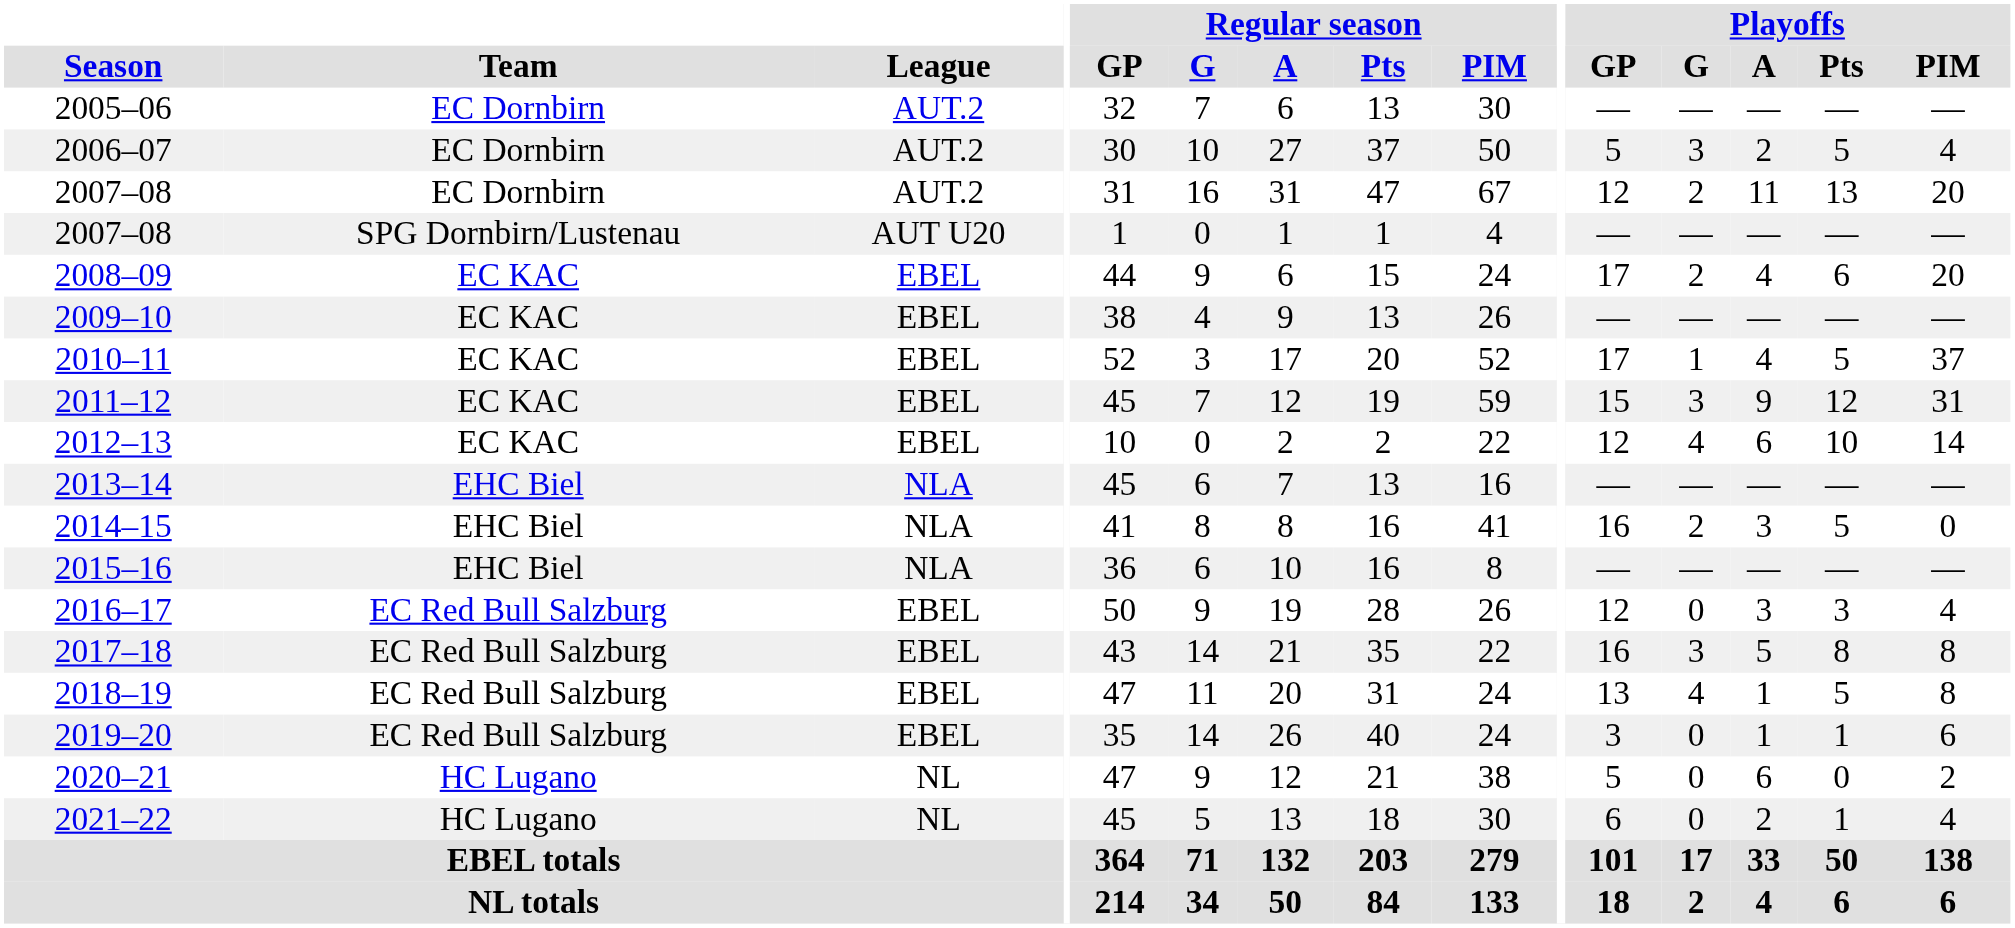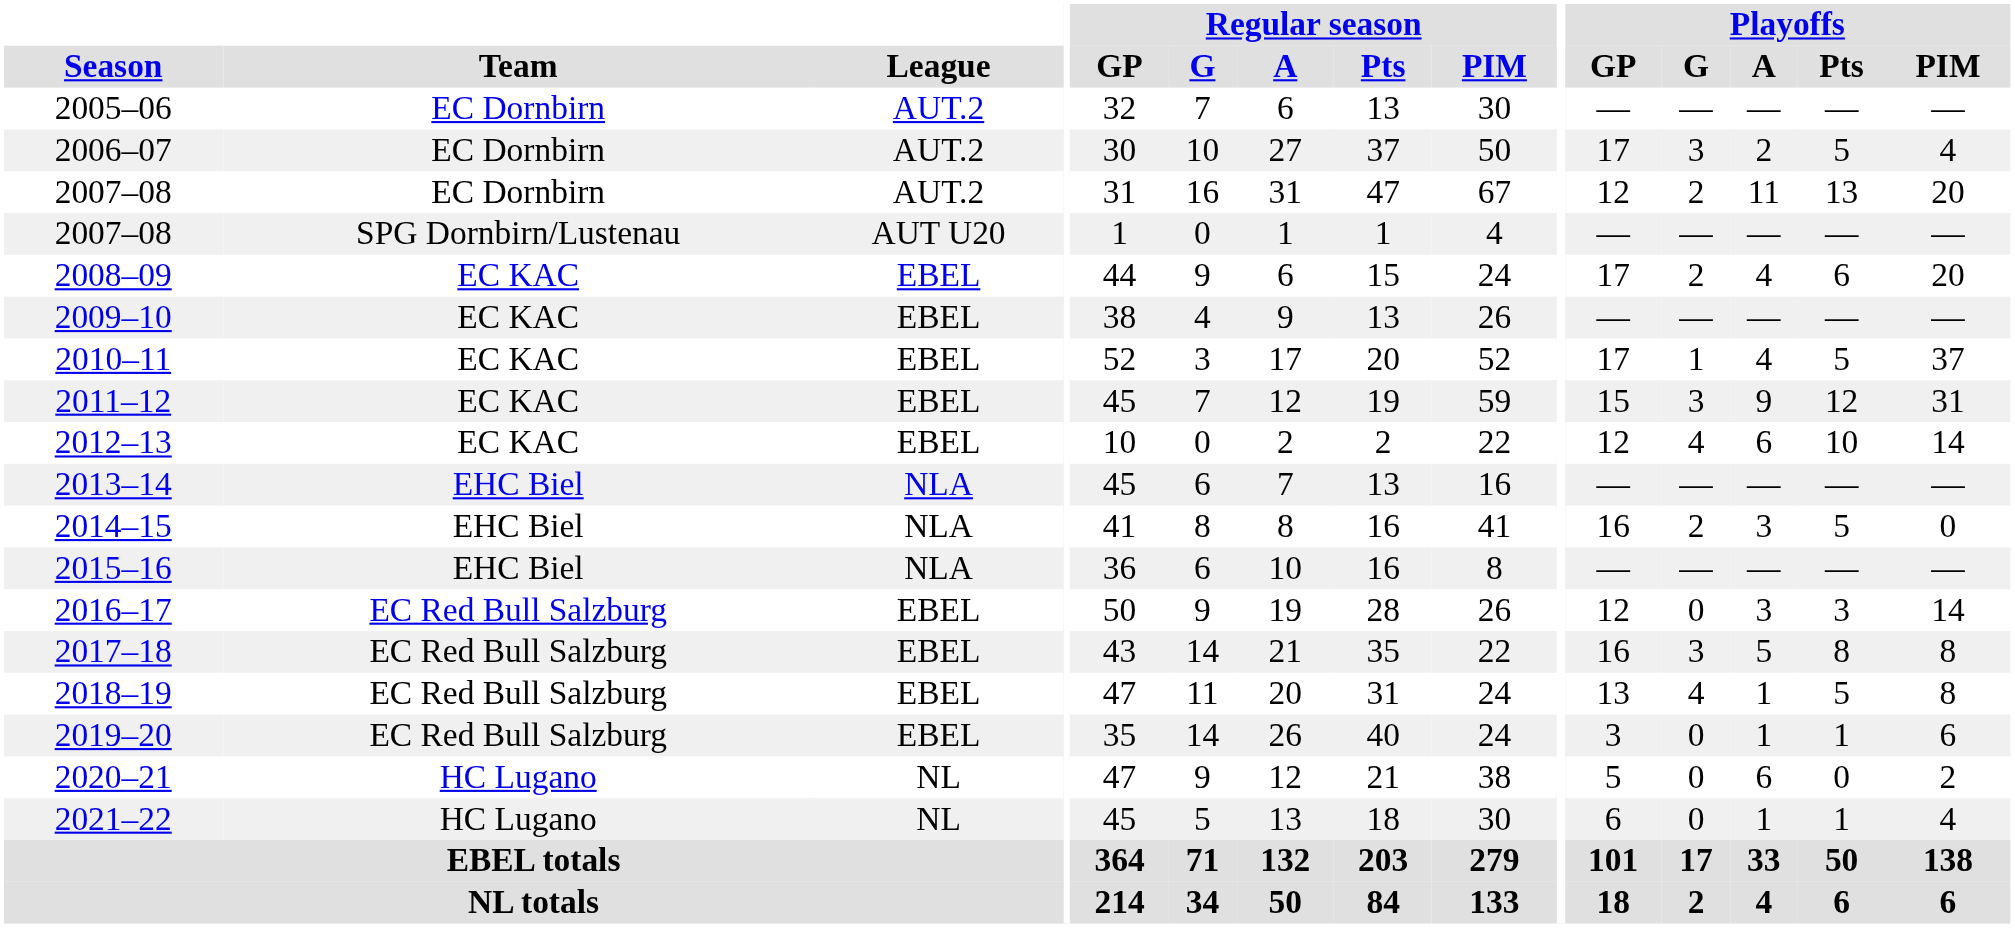 <table border="0" cellpadding="1" cellspacing="0" style="text-align:center; width:60em">
 <tr bgcolor="#e0e0e0">
 <th colspan="3" bgcolor="#ffffff"></th>
 <th rowspan="99" bgcolor="#ffffff"></th>
 <th colspan="5"><a href='#'>Regular season</a></th>
 <th rowspan="99" bgcolor="#ffffff"></th>
 <th colspan="5"><a href='#'>Playoffs</a></th>
 </tr>
 <tr bgcolor="#e0e0e0">
 <th><a href='#'>Season</a></th>
 <th>Team</th>
 <th>League</th>
 <th>GP</th>
 <th><a href='#'>G</a></th>
 <th><a href='#'>A</a></th>
 <th><a href='#'>Pts</a></th>
 <th><a href='#'>PIM</a></th>
 <th>GP</th>
 <th>G</th>
 <th>A</th>
 <th>Pts</th>
 <th>PIM</th>
 </tr>
 <tr>
 <td>2005–06</td>
 <td><a href='#'>EC Dornbirn</a></td>
 <td><a href='#'>AUT.2</a></td>
 <td>32</td>
 <td>7</td>
 <td>6</td>
 <td>13</td>
 <td>30</td>
 <td>—</td>
 <td>—</td>
 <td>—</td>
 <td>—</td>
 <td>—</td>
 </tr>
 <tr bgcolor="#f0f0f0">
 <td>2006–07</td>
 <td>EC Dornbirn</td>
 <td>AUT.2</td>
 <td>30</td>
 <td>10</td>
 <td>27</td>
 <td>37</td>
 <td>50</td>
-<td>5</td>
+<td>17</td>
 <td>3</td>
 <td>2</td>
 <td>5</td>
 <td>4</td>
 </tr>
 <tr>
 <td>2007–08</td>
 <td>EC Dornbirn</td>
 <td>AUT.2</td>
 <td>31</td>
 <td>16</td>
 <td>31</td>
 <td>47</td>
 <td>67</td>
 <td>12</td>
 <td>2</td>
 <td>11</td>
 <td>13</td>
 <td>20</td>
 </tr>
 <tr bgcolor="#f0f0f0">
 <td>2007–08</td>
 <td>SPG Dornbirn/Lustenau</td>
 <td>AUT U20</td>
 <td>1</td>
 <td>0</td>
 <td>1</td>
 <td>1</td>
 <td>4</td>
 <td>—</td>
 <td>—</td>
 <td>—</td>
 <td>—</td>
 <td>—</td>
 </tr>
 <tr>
 <td><a href='#'>2008–09</a></td>
 <td><a href='#'>EC KAC</a></td>
 <td><a href='#'>EBEL</a></td>
 <td>44</td>
 <td>9</td>
 <td>6</td>
 <td>15</td>
 <td>24</td>
 <td>17</td>
 <td>2</td>
 <td>4</td>
 <td>6</td>
 <td>20</td>
 </tr>
 <tr bgcolor="#f0f0f0">
 <td><a href='#'>2009–10</a></td>
 <td>EC KAC</td>
 <td>EBEL</td>
 <td>38</td>
 <td>4</td>
 <td>9</td>
 <td>13</td>
 <td>26</td>
 <td>—</td>
 <td>—</td>
 <td>—</td>
 <td>—</td>
 <td>—</td>
 </tr>
 <tr>
 <td><a href='#'>2010–11</a></td>
 <td>EC KAC</td>
 <td>EBEL</td>
 <td>52</td>
 <td>3</td>
 <td>17</td>
 <td>20</td>
 <td>52</td>
 <td>17</td>
 <td>1</td>
 <td>4</td>
 <td>5</td>
 <td>37</td>
 </tr>
 <tr bgcolor="#f0f0f0">
 <td><a href='#'>2011–12</a></td>
 <td>EC KAC</td>
 <td>EBEL</td>
 <td>45</td>
 <td>7</td>
 <td>12</td>
 <td>19</td>
 <td>59</td>
 <td>15</td>
 <td>3</td>
 <td>9</td>
 <td>12</td>
 <td>31</td>
 </tr>
 <tr>
 <td><a href='#'>2012–13</a></td>
 <td>EC KAC</td>
 <td>EBEL</td>
 <td>10</td>
 <td>0</td>
 <td>2</td>
 <td>2</td>
 <td>22</td>
 <td>12</td>
 <td>4</td>
 <td>6</td>
 <td>10</td>
 <td>14</td>
 </tr>
 <tr bgcolor="#f0f0f0">
 <td><a href='#'>2013–14</a></td>
 <td><a href='#'>EHC Biel</a></td>
 <td><a href='#'>NLA</a></td>
 <td>45</td>
 <td>6</td>
 <td>7</td>
 <td>13</td>
 <td>16</td>
 <td>—</td>
 <td>—</td>
 <td>—</td>
 <td>—</td>
 <td>—</td>
 </tr>
 <tr>
 <td><a href='#'>2014–15</a></td>
 <td>EHC Biel</td>
 <td>NLA</td>
 <td>41</td>
 <td>8</td>
 <td>8</td>
 <td>16</td>
 <td>41</td>
 <td>16</td>
 <td>2</td>
 <td>3</td>
 <td>5</td>
 <td>0</td>
 </tr>
 <tr bgcolor="#f0f0f0">
 <td><a href='#'>2015–16</a></td>
 <td>EHC Biel</td>
 <td>NLA</td>
 <td>36</td>
 <td>6</td>
 <td>10</td>
 <td>16</td>
 <td>8</td>
 <td>—</td>
 <td>—</td>
 <td>—</td>
 <td>—</td>
 <td>—</td>
 </tr>
 <tr>
 <td><a href='#'>2016–17</a></td>
 <td><a href='#'>EC Red Bull Salzburg</a></td>
 <td>EBEL</td>
 <td>50</td>
 <td>9</td>
 <td>19</td>
 <td>28</td>
 <td>26</td>
 <td>12</td>
 <td>0</td>
 <td>3</td>
 <td>3</td>
-<td>4</td>
+<td>14</td>
 </tr>
 <tr bgcolor="#f0f0f0">
 <td><a href='#'>2017–18</a></td>
 <td>EC Red Bull Salzburg</td>
 <td>EBEL</td>
 <td>43</td>
 <td>14</td>
 <td>21</td>
 <td>35</td>
 <td>22</td>
 <td>16</td>
 <td>3</td>
 <td>5</td>
 <td>8</td>
 <td>8</td>
 </tr>
 <tr>
 <td><a href='#'>2018–19</a></td>
 <td>EC Red Bull Salzburg</td>
 <td>EBEL</td>
 <td>47</td>
 <td>11</td>
 <td>20</td>
 <td>31</td>
 <td>24</td>
 <td>13</td>
 <td>4</td>
 <td>1</td>
 <td>5</td>
 <td>8</td>
 </tr>
 <tr bgcolor="#f0f0f0">
 <td><a href='#'>2019–20</a></td>
 <td>EC Red Bull Salzburg</td>
 <td>EBEL</td>
 <td>35</td>
 <td>14</td>
 <td>26</td>
 <td>40</td>
 <td>24</td>
 <td>3</td>
 <td>0</td>
 <td>1</td>
 <td>1</td>
 <td>6</td>
 </tr>
 <tr>
 <td><a href='#'>2020–21</a></td>
 <td><a href='#'>HC Lugano</a></td>
 <td>NL</td>
 <td>47</td>
 <td>9</td>
 <td>12</td>
 <td>21</td>
 <td>38</td>
 <td>5</td>
 <td>0</td>
 <td>6</td>
 <td>0</td>
 <td>2</td>
 </tr>
 <tr bgcolor="#f0f0f0">
 <td><a href='#'>2021–22</a></td>
 <td>HC Lugano</td>
 <td>NL</td>
 <td>45</td>
 <td>5</td>
 <td>13</td>
 <td>18</td>
 <td>30</td>
 <td>6</td>
 <td>0</td>
-<td>2</td>
+<td>1</td>
 <td>1</td>
 <td>4</td>
 </tr>
 <tr bgcolor="#e0e0e0">
 <th colspan="3">EBEL totals</th>
 <th>364</th>
 <th>71</th>
 <th>132</th>
 <th>203</th>
 <th>279</th>
 <th>101</th>
 <th>17</th>
 <th>33</th>
 <th>50</th>
 <th>138</th>
 </tr>
 <tr bgcolor="#e0e0e0">
 <th colspan="3">NL totals</th>
 <th>214</th>
 <th>34</th>
 <th>50</th>
 <th>84</th>
 <th>133</th>
 <th>18</th>
 <th>2</th>
 <th>4</th>
 <th>6</th>
 <th>6</th>
 </tr>
 </table>
